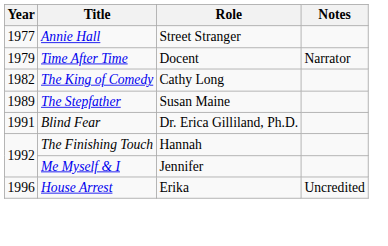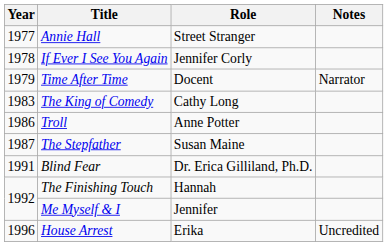 <table class="wikitable sortable">
 <tr>
 <th>Year</th>
 <th>Title</th>
 <th>Role</th>
 <th class="unsortable">Notes</th>
 </tr>
 <tr>
 <td>1977</td>
 <td><em><a href='#'>Annie Hall</a></em></td>
 <td>Street Stranger</td>
 <td></td>
 </tr>
 <tr>
+<td>1978</td>
+<td><em><a href='#'>If Ever I See You Again</a></em></td>
+<td>Jennifer Corly</td>
+<td></td>
+</tr>
+<tr>
 <td>1979</td>
 <td><em><a href='#'>Time After Time</a></em></td>
 <td>Docent</td>
 <td>Narrator</td>
 </tr>
 <tr>
-<td>1982</td>
+<td>1983</td>
 <td><em><a href='#'>The King of Comedy</a></em></td>
 <td>Cathy Long</td>
 <td></td>
 </tr>
 <tr>
-<td>1989</td>
+<td>1986</td>
+<td><em><a href='#'>Troll</a></em></td>
+<td>Anne Potter</td>
+<td></td>
+</tr>
+<tr>
+<td>1987</td>
 <td><em><a href='#'>The Stepfather</a></em></td>
 <td>Susan Maine</td>
 <td></td>
 </tr>
 <tr>
 <td>1991</td>
 <td><em>Blind Fear</em></td>
 <td>Dr. Erica Gilliland, Ph.D.</td>
 <td></td>
 </tr>
 <tr>
 <td rowspan=2>1992</td>
 <td><em>The Finishing Touch</em></td>
 <td>Hannah</td>
 <td></td>
 </tr>
 <tr>
 <td><em><a href='#'>Me Myself & I</a></em></td>
 <td>Jennifer</td>
 <td></td>
 </tr>
 <tr>
 <td>1996</td>
 <td><em><a href='#'>House Arrest</a></em></td>
 <td>Erika</td>
 <td>Uncredited</td>
 </tr>
 </table>
